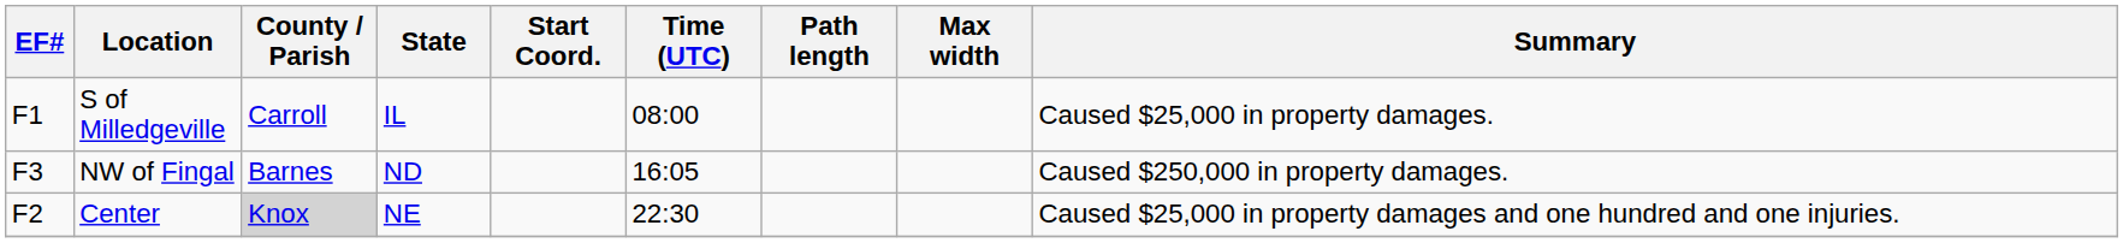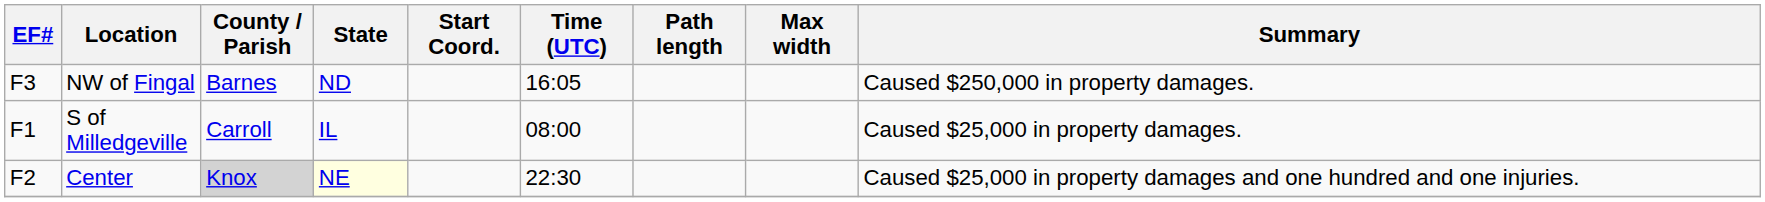 <table class="wikitable sortable" style="width:100%;">
 <tr>
 <th scope="col"  style="width:3%; text-align:center;"><a href='#'>EF#</a></th>
 <th scope="col"  style="width:7%; text-align:center;" class="unsortable">Location</th>
 <th scope="col"  style="width:6%; text-align:center;" class="unsortable">County / Parish</th>
 <th scope="col"  style="width:5%; text-align:center;">State</th>
 <th scope="col"  style="width:6%; text-align:center;">Start Coord.</th>
 <th scope="col"  style="width:6%; text-align:center;">Time (<a href='#'>UTC</a>)</th>
 <th scope="col"  style="width:6%; text-align:center;">Path length</th>
 <th scope="col"  style="width:6%; text-align:center;">Max width</th>
 <th scope="col" class="unsortable" style="width:48%; text-align:center;">Summary</th>
 </tr>
 <tr>
+<td bgcolor=>F3</td>
+<td>NW of <a href='#'>Fingal</a></td>
+<td><a href='#'>Barnes</a></td>
+<td><a href='#'>ND</a></td>
+<td></td>
+<td>16:05</td>
+<td></td>
+<td></td>
+<td>Caused $250,000 in property damages.</td>
+</tr>
+<tr>
 <td bgcolor=>F1</td>
 <td>S of <a href='#'>Milledgeville</a></td>
 <td><a href='#'>Carroll</a></td>
 <td><a href='#'>IL</a></td>
 <td></td>
 <td>08:00</td>
 <td></td>
 <td></td>
 <td>Caused $25,000 in property damages.</td>
 </tr>
 <tr>
-<td bgcolor=>F3</td>
-<td>NW of <a href='#'>Fingal</a></td>
-<td><a href='#'>Barnes</a></td>
-<td><a href='#'>ND</a></td>
-<td></td>
-<td>16:05</td>
-<td></td>
-<td></td>
-<td>Caused $250,000 in property damages.</td>
-</tr>
-<tr>
 <td bgcolor=>F2</td>
 <td><a href='#'>Center</a></td>
 <td style="background: lightgrey;"><a href='#'>Knox</a></td>
-<td><a href='#'>NE</a></td>
+<td style="background: lightyellow;"><a href='#'>NE</a></td>
 <td></td>
 <td>22:30</td>
 <td></td>
 <td></td>
 <td>Caused $25,000 in property damages and one hundred and one injuries.</td>
 </tr>
 <tr>
 </tr>
 </table>
